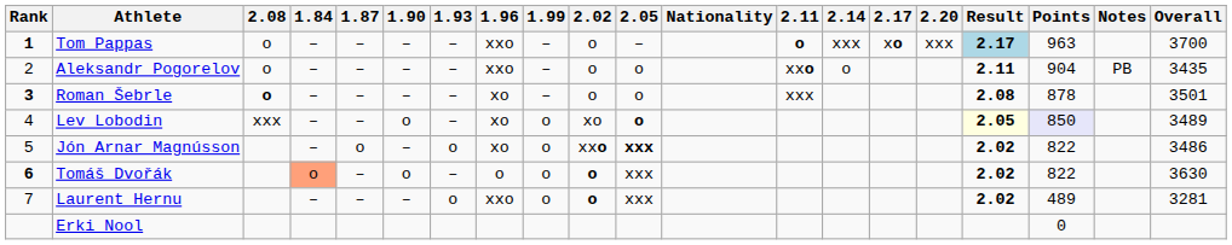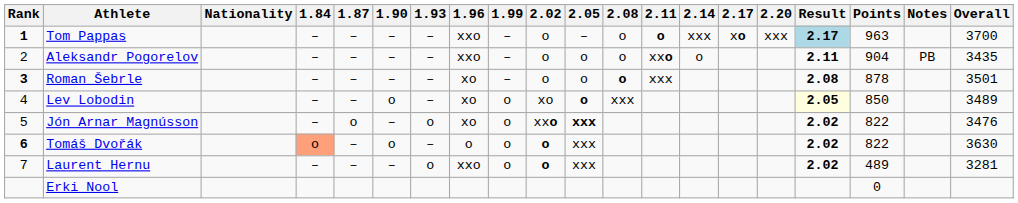 <table class="wikitable sortable" style="text-align:center;font-size:95%">
 <tr>
 <th>Rank</th>
 <th>Athlete</th>
-<th>2.08</th>
+<th>Nationality</th>
 <th>1.84</th>
 <th>1.87</th>
 <th>1.90</th>
 <th>1.93</th>
 <th>1.96</th>
 <th>1.99</th>
 <th>2.02</th>
 <th>2.05</th>
-<th>Nationality</th>
+<th>2.08</th>
 <th>2.11</th>
 <th>2.14</th>
 <th>2.17</th>
 <th>2.20</th>
 <th>Result</th>
 <th>Points</th>
 <th>Notes</th>
 <th>Overall</th>
 </tr>
 <tr>
 <td><strong>1</strong></td>
 <td align="left"><a href='#'>Tom Pappas</a></td>
-<td>o</td>
+<td align=left></td>
 <td>–</td>
 <td>–</td>
 <td>–</td>
 <td>–</td>
 <td>xxo</td>
 <td>–</td>
 <td>o</td>
 <td>–</td>
-<td align=left></td>
+<td>o</td>
 <td><strong>o</strong></td>
 <td>xxx</td>
 <td>x<strong>o</strong></td>
 <td>xxx</td>
 <td style="background: lightblue;"><strong>2.17</strong></td>
 <td>963</td>
 <td></td>
 <td>3700</td>
 </tr>
 <tr>
 <td>2</td>
 <td align="left"><a href='#'>Aleksandr Pogorelov</a></td>
-<td>o</td>
+<td align=left></td>
 <td>–</td>
 <td>–</td>
 <td>–</td>
 <td>–</td>
 <td>xxo</td>
 <td>–</td>
 <td>o</td>
 <td>o</td>
-<td align=left></td>
+<td>o</td>
 <td>xx<strong>o</strong></td>
 <td>o</td>
 <td></td>
 <td></td>
 <td><strong>2.11</strong></td>
 <td>904</td>
 <td>PB</td>
 <td>3435</td>
 </tr>
 <tr>
 <td><strong>3</strong></td>
 <td align="left"><a href='#'>Roman Šebrle</a></td>
-<td><strong>o</strong></td>
+<td align=left></td>
 <td>–</td>
 <td>–</td>
 <td>–</td>
 <td>–</td>
 <td>xo</td>
 <td>–</td>
 <td>o</td>
 <td>o</td>
-<td align=left></td>
+<td><strong>o</strong></td>
 <td>xxx</td>
 <td></td>
 <td></td>
 <td></td>
 <td><strong>2.08</strong></td>
 <td>878</td>
 <td></td>
 <td>3501</td>
 </tr>
 <tr>
 <td>4</td>
 <td align="left"><a href='#'>Lev Lobodin</a></td>
-<td>xxx</td>
+<td align=left></td>
 <td>–</td>
 <td>–</td>
 <td>o</td>
 <td>–</td>
 <td>xo</td>
 <td>o</td>
 <td>xo</td>
 <td><strong>o</strong></td>
-<td align=left></td>
+<td>xxx</td>
 <td></td>
 <td></td>
 <td></td>
 <td></td>
 <td style="background: lightyellow;"><strong>2.05</strong></td>
-<td style="background: lavender;">850</td>
+<td>850</td>
 <td></td>
 <td>3489</td>
 </tr>
 <tr>
 <td>5</td>
 <td align="left"><a href='#'>Jón Arnar Magnússon</a></td>
-<td></td>
+<td align=left></td>
 <td>–</td>
 <td>o</td>
 <td>–</td>
 <td>o</td>
 <td>xo</td>
 <td>o</td>
 <td>xx<strong>o</strong></td>
 <td><strong>xxx</strong></td>
-<td align=left></td>
+<td></td>
 <td></td>
 <td></td>
 <td></td>
 <td></td>
 <td><strong>2.02</strong></td>
 <td>822</td>
 <td></td>
-<td>3486</td>
+<td>3476</td>
 </tr>
 <tr>
 <td><strong>6</strong></td>
 <td align="left"><a href='#'>Tomáš Dvořák</a></td>
-<td></td>
+<td align=left></td>
 <td style="background: lightsalmon;">o</td>
 <td>–</td>
 <td>o</td>
 <td>–</td>
 <td>o</td>
 <td>o</td>
 <td><strong>o</strong></td>
 <td>xxx</td>
-<td align=left></td>
+<td></td>
 <td></td>
 <td></td>
 <td></td>
 <td></td>
 <td><strong>2.02</strong></td>
 <td>822</td>
 <td></td>
 <td>3630</td>
 </tr>
 <tr>
 <td>7</td>
 <td align="left"><a href='#'>Laurent Hernu</a></td>
-<td></td>
+<td align=left></td>
 <td>–</td>
 <td>–</td>
 <td>–</td>
 <td>o</td>
 <td>xxo</td>
 <td>o</td>
 <td><strong>o</strong></td>
 <td>xxx</td>
-<td align=left></td>
+<td></td>
 <td></td>
 <td></td>
 <td></td>
 <td></td>
 <td><strong>2.02</strong></td>
 <td>489</td>
 <td></td>
 <td>3281</td>
 </tr>
 <tr>
 <td></td>
 <td align="left"><a href='#'>Erki Nool</a></td>
+<td align=left></td>
 <td></td>
 <td></td>
 <td></td>
 <td></td>
 <td></td>
 <td></td>
 <td></td>
 <td></td>
 <td></td>
-<td align=left></td>
 <td></td>
 <td></td>
 <td></td>
 <td></td>
 <td><strong></strong></td>
 <td>0</td>
 <td></td>
 <td></td>
 </tr>
 </table>
